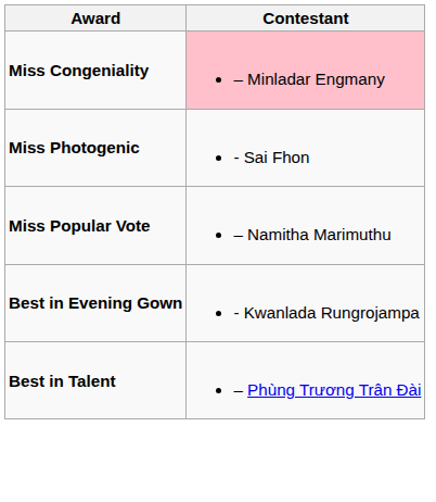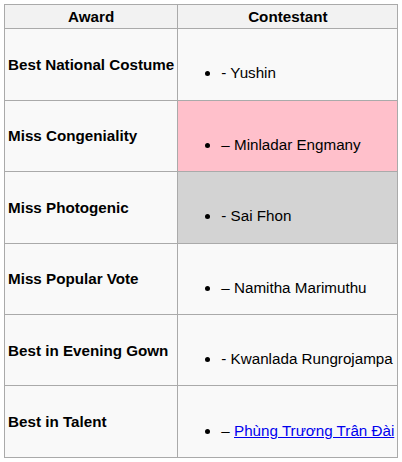 <table class="wikitable sortable" style="font-size:95%;">
 <tr>
 <th>Award</th>
 <th>Contestant</th>
+</tr>
+<tr>
+<td><strong>Best National Costume</strong></td>
+<td><br><ul><li><strong> </strong> - Yushin</li></ul></td>
 </tr>
 <tr>
 <td><strong>Miss Congeniality</strong></td>
 <td style="background: pink;"><br><ul><li><strong></strong> – Minladar Engmany</li></ul></td>
 </tr>
 <tr>
 <td><strong>Miss Photogenic</strong></td>
-<td><br><ul><li><strong></strong> - Sai Fhon</li></ul></td>
+<td style="background: lightgrey;"><br><ul><li><strong></strong> - Sai Fhon</li></ul></td>
 </tr>
 <tr>
 <td><strong>Miss Popular Vote</strong></td>
 <td><br><ul><li><strong></strong> – Namitha Marimuthu</li></ul></td>
 </tr>
 <tr>
 <td><strong>Best in Evening Gown</strong></td>
 <td><br><ul><li><strong></strong> - Kwanlada Rungrojampa</li></ul></td>
 </tr>
 <tr>
 <td><strong>Best in Talent</strong></td>
 <td><br><ul><li><strong></strong> – <a href='#'>Phùng Trương Trân Đài</a></li></ul></td>
 </tr>
 </table>
